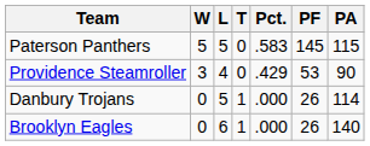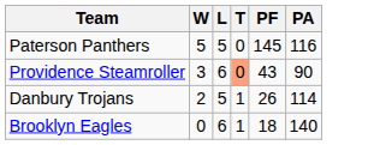 <table class="wikitable">
 <tr>
 <th>Team</th>
 <th>W</th>
 <th>L</th>
 <th>T</th>
-<th>Pct.</th>
 <th>PF</th>
 <th>PA </th>
 </tr>
 <tr align="center">
 <td align="left">Paterson Panthers</td>
 <td>5</td>
 <td>5</td>
 <td>0</td>
-<td>.583</td>
 <td>145</td>
-<td>115</td>
+<td>116</td>
 </tr>
 <tr align="center">
 <td align="left"><a href='#'>Providence Steamroller</a></td>
 <td>3</td>
-<td>4</td>
-<td>0</td>
-<td>.429</td>
-<td>53</td>
+<td>6</td>
+<td style="background: lightsalmon;">0</td>
+<td>43</td>
 <td>90</td>
 </tr>
 <tr align="center">
 <td align="left">Danbury Trojans</td>
-<td>0</td>
+<td>2</td>
 <td>5</td>
 <td>1</td>
-<td>.000</td>
 <td>26</td>
 <td>114</td>
 </tr>
 <tr align="center">
 <td align="left"><a href='#'>Brooklyn Eagles</a></td>
 <td>0</td>
 <td>6</td>
 <td>1</td>
-<td>.000</td>
-<td>26</td>
+<td>18</td>
 <td>140</td>
 </tr>
 </table>
